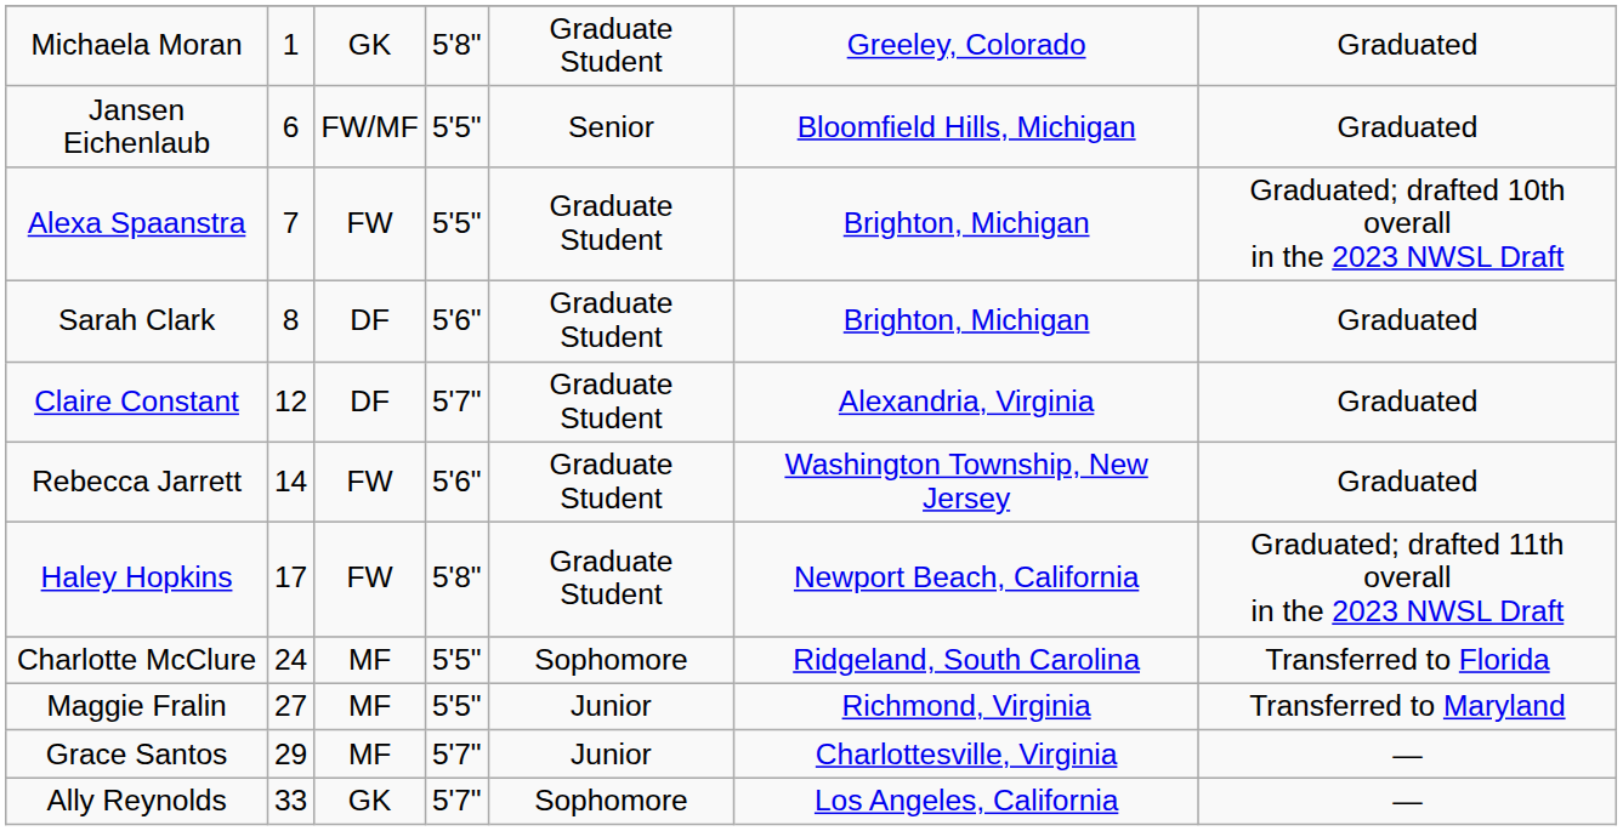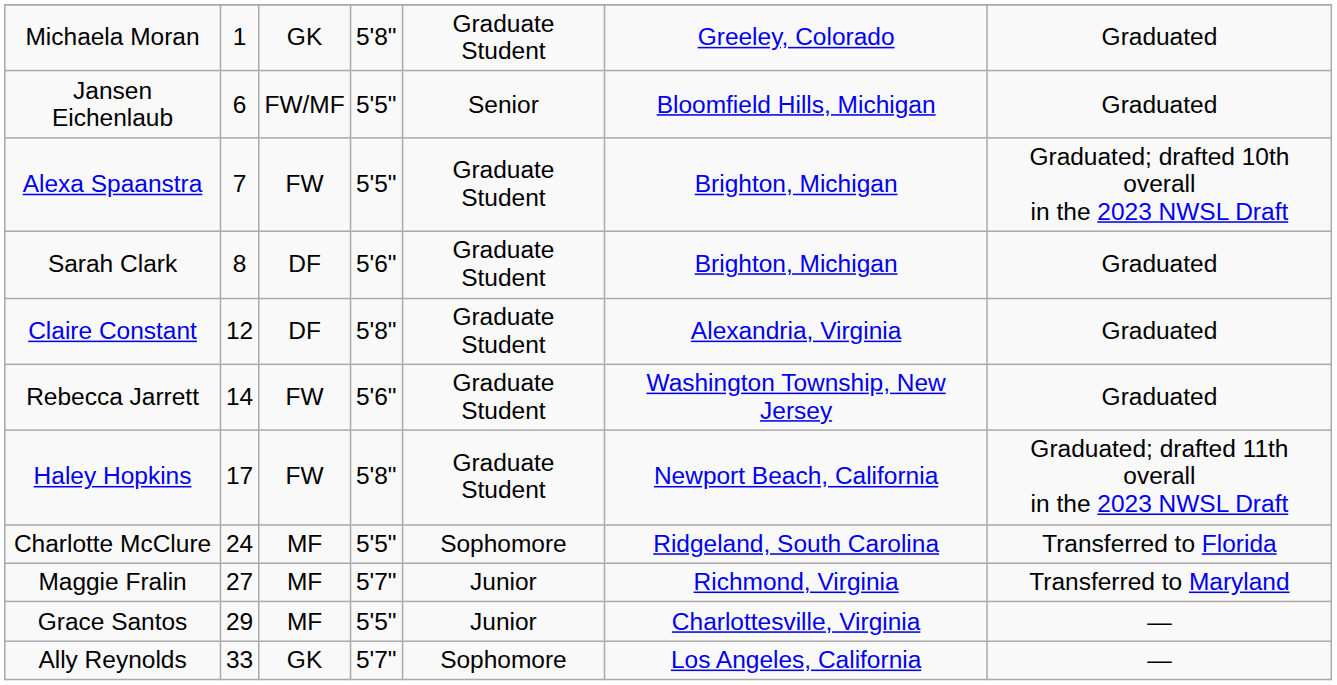 <table class="wikitable sortable" style="text-align:center;" border="1">
 <tr align=center>
 </tr>
 <tr>
 <td>Michaela Moran</td>
 <td>1</td>
 <td>GK</td>
 <td>5'8"</td>
 <td>Graduate Student</td>
 <td><a href='#'>Greeley, Colorado</a></td>
 <td>Graduated</td>
 </tr>
 <tr>
 <td>Jansen Eichenlaub</td>
 <td>6</td>
 <td>FW/MF</td>
 <td>5'5"</td>
 <td>Senior</td>
 <td><a href='#'>Bloomfield Hills, Michigan</a></td>
 <td>Graduated</td>
 </tr>
 <tr>
 <td><a href='#'>Alexa Spaanstra</a></td>
 <td>7</td>
 <td>FW</td>
 <td>5'5"</td>
 <td>Graduate Student</td>
 <td><a href='#'>Brighton, Michigan</a></td>
 <td>Graduated; drafted 10th overall<br>in the <a href='#'>2023 NWSL Draft</a></td>
 </tr>
 <tr>
 <td>Sarah Clark</td>
 <td>8</td>
 <td>DF</td>
 <td>5'6"</td>
 <td>Graduate Student</td>
 <td><a href='#'>Brighton, Michigan</a></td>
 <td>Graduated</td>
 </tr>
 <tr>
 <td><a href='#'>Claire Constant</a></td>
 <td>12</td>
 <td>DF</td>
-<td>5'7"</td>
+<td>5'8"</td>
 <td>Graduate Student</td>
 <td><a href='#'>Alexandria, Virginia</a></td>
 <td>Graduated</td>
 </tr>
 <tr>
 <td>Rebecca Jarrett</td>
 <td>14</td>
 <td>FW</td>
 <td>5'6"</td>
 <td>Graduate Student</td>
 <td><a href='#'>Washington Township, New Jersey</a></td>
 <td>Graduated</td>
 </tr>
 <tr>
 <td><a href='#'>Haley Hopkins</a></td>
 <td>17</td>
 <td>FW</td>
 <td>5'8"</td>
 <td>Graduate Student</td>
 <td><a href='#'>Newport Beach, California</a></td>
 <td>Graduated; drafted 11th overall<br>in the <a href='#'>2023 NWSL Draft</a></td>
 </tr>
 <tr>
 <td>Charlotte McClure</td>
 <td>24</td>
 <td>MF</td>
 <td>5'5"</td>
 <td>Sophomore</td>
 <td><a href='#'>Ridgeland, South Carolina</a></td>
 <td>Transferred to <a href='#'>Florida</a></td>
 </tr>
 <tr>
 <td>Maggie Fralin</td>
 <td>27</td>
 <td>MF</td>
-<td>5'5"</td>
+<td>5'7"</td>
 <td>Junior</td>
 <td><a href='#'>Richmond, Virginia</a></td>
 <td>Transferred to <a href='#'>Maryland</a></td>
 </tr>
 <tr>
 <td>Grace Santos</td>
 <td>29</td>
 <td>MF</td>
-<td>5'7"</td>
+<td>5'5"</td>
 <td>Junior</td>
 <td><a href='#'>Charlottesville, Virginia</a></td>
 <td>—</td>
 </tr>
 <tr>
 <td>Ally Reynolds</td>
 <td>33</td>
 <td>GK</td>
 <td>5'7"</td>
 <td>Sophomore</td>
 <td><a href='#'>Los Angeles, California</a></td>
 <td>—</td>
 </tr>
 </table>
